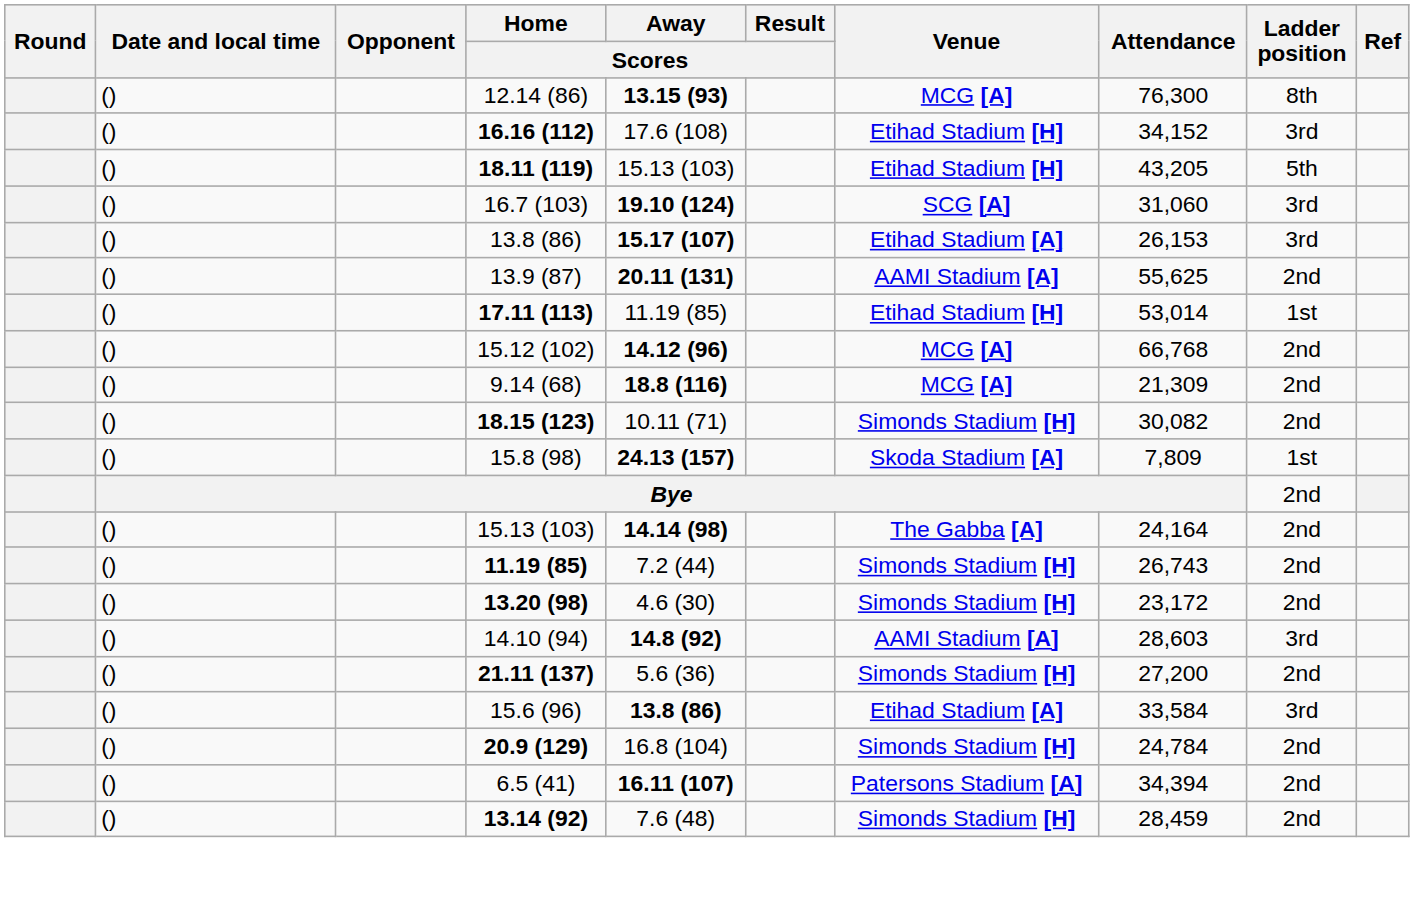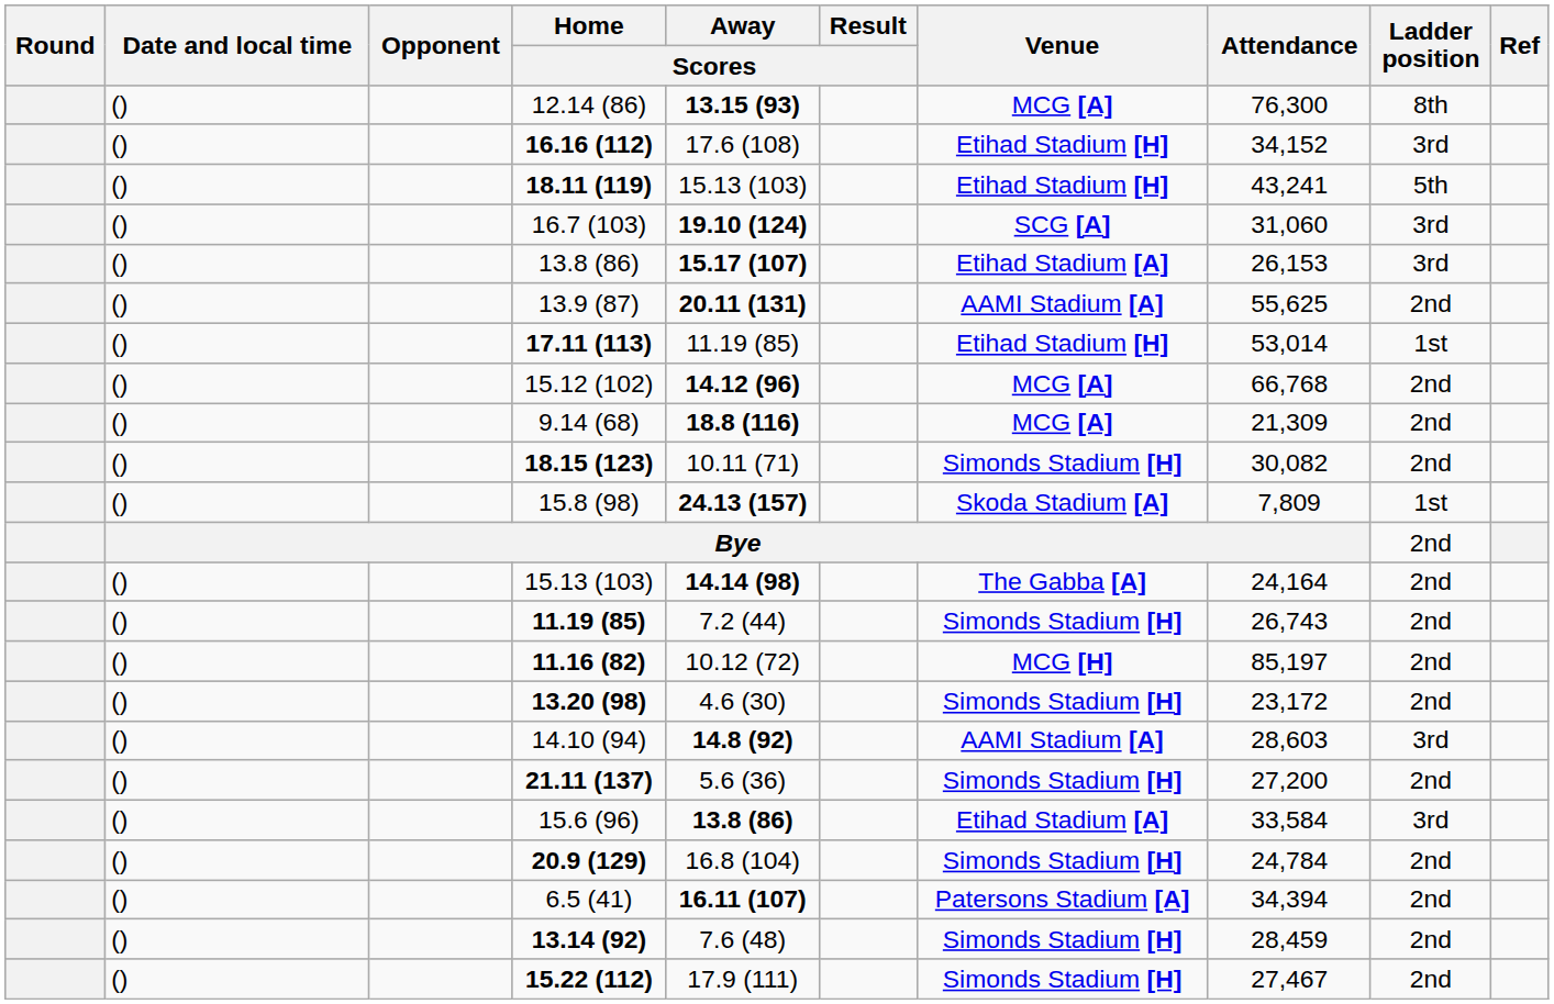 <table class="wikitable plainrowheaders" style="font-size:90%; width:100%; text-align:center;">
 <tr>
 <th scope="col" rowspan="2">Round</th>
 <th scope="col" rowspan="2">Date and local time</th>
 <th scope="col" rowspan="2">Opponent</th>
 <th scope="col">Home</th>
 <th scope="col">Away</th>
 <th scope="col">Result</th>
 <th scope="col" rowspan="2">Venue</th>
 <th scope="col" rowspan="2">Attendance</th>
 <th scope="col" rowspan="2">Ladder<br>position</th>
 <th scope="col" class="unsortable" rowspan=2>Ref</th>
 </tr>
 <tr>
 <th scope="col" colspan="3">Scores</th>
 </tr>
 <tr>
 <th scope="row"></th>
 <td align=left> ()</td>
 <td align=left></td>
 <td>12.14 (86)</td>
 <td><strong>13.15 (93)</strong></td>
 <td></td>
 <td><a href='#'>MCG</a> <span></span><a href='#'><strong>[A]</strong></a></td>
 <td>76,300</td>
 <td>8th</td>
 <td></td>
 </tr>
 <tr>
 <th scope="row"></th>
 <td align=left> ()</td>
 <td align=left></td>
 <td><strong>16.16 (112)</strong></td>
 <td>17.6 (108)</td>
 <td></td>
 <td><a href='#'>Etihad Stadium</a> <span></span><a href='#'><strong>[H]</strong></a></td>
 <td>34,152</td>
 <td>3rd</td>
 <td></td>
 </tr>
 <tr>
 <th scope="row"></th>
 <td align=left> ()</td>
 <td align=left></td>
 <td><strong>18.11 (119)</strong></td>
 <td>15.13 (103)</td>
 <td></td>
 <td><a href='#'>Etihad Stadium</a> <span></span><a href='#'><strong>[H]</strong></a></td>
-<td>43,205</td>
+<td>43,241</td>
 <td>5th</td>
 <td></td>
 </tr>
 <tr>
 <th scope="row"></th>
 <td align=left> ()</td>
 <td align=left></td>
 <td>16.7 (103)</td>
 <td><strong>19.10 (124)</strong></td>
 <td></td>
 <td><a href='#'>SCG</a> <span></span><a href='#'><strong>[A]</strong></a></td>
 <td>31,060</td>
 <td>3rd</td>
 <td></td>
 </tr>
 <tr>
 <th scope="row"></th>
 <td align=left> ()</td>
 <td align=left></td>
 <td>13.8 (86)</td>
 <td><strong>15.17 (107)</strong></td>
 <td></td>
 <td><a href='#'>Etihad Stadium</a> <span></span><a href='#'><strong>[A]</strong></a></td>
 <td>26,153</td>
 <td>3rd</td>
 <td></td>
 </tr>
 <tr>
 <th scope="row"></th>
 <td align=left> ()</td>
 <td align=left></td>
 <td>13.9 (87)</td>
 <td><strong>20.11 (131)</strong></td>
 <td></td>
 <td><a href='#'>AAMI Stadium</a> <span></span><a href='#'><strong>[A]</strong></a></td>
 <td>55,625</td>
 <td>2nd</td>
 <td></td>
 </tr>
 <tr>
 <th scope="row"></th>
 <td align=left> ()</td>
 <td align=left></td>
 <td><strong>17.11 (113)</strong></td>
 <td>11.19 (85)</td>
 <td></td>
 <td><a href='#'>Etihad Stadium</a> <span></span><a href='#'><strong>[H]</strong></a></td>
 <td>53,014</td>
 <td>1st</td>
 <td></td>
 </tr>
 <tr>
 <th scope="row"></th>
 <td align=left> ()</td>
 <td align=left></td>
 <td>15.12 (102)</td>
 <td><strong>14.12 (96)</strong></td>
 <td></td>
 <td><a href='#'>MCG</a> <span></span><a href='#'><strong>[A]</strong></a></td>
 <td>66,768</td>
 <td>2nd</td>
 <td></td>
 </tr>
 <tr>
 <th scope="row"></th>
 <td align=left> ()</td>
 <td align=left></td>
 <td>9.14 (68)</td>
 <td><strong>18.8 (116)</strong></td>
 <td></td>
 <td><a href='#'>MCG</a> <span></span><a href='#'><strong>[A]</strong></a></td>
 <td>21,309</td>
 <td>2nd</td>
 <td></td>
 </tr>
 <tr>
 <th scope="row"></th>
 <td align=left> ()</td>
 <td align=left></td>
 <td><strong>18.15 (123)</strong></td>
 <td>10.11 (71)</td>
 <td></td>
 <td><a href='#'>Simonds Stadium</a> <span></span><a href='#'><strong>[H]</strong></a></td>
 <td>30,082</td>
 <td>2nd</td>
 <td></td>
 </tr>
 <tr>
 <th scope="row"></th>
 <td align=left> ()</td>
 <td align=left></td>
 <td>15.8 (98)</td>
 <td><strong>24.13 (157)</strong></td>
 <td></td>
 <td><a href='#'>Skoda Stadium</a> <span></span><a href='#'><strong>[A]</strong></a></td>
 <td>7,809</td>
 <td>1st</td>
 <td></td>
 </tr>
 <tr>
 <th scope="row"></th>
 <th colspan=7><span><em>Bye</em></span></th>
 <td>2nd</td>
 <th></th>
 </tr>
 <tr>
 <th scope="row"></th>
 <td align=left> ()</td>
 <td align=left></td>
 <td>15.13 (103)</td>
 <td><strong>14.14 (98)</strong></td>
 <td></td>
 <td><a href='#'>The Gabba</a> <span></span><a href='#'><strong>[A]</strong></a></td>
 <td>24,164</td>
 <td>2nd</td>
 <td></td>
 </tr>
 <tr>
 <th scope="row"></th>
 <td align=left> ()</td>
 <td align=left></td>
 <td><strong>11.19 (85)</strong></td>
 <td>7.2 (44)</td>
 <td></td>
 <td><a href='#'>Simonds Stadium</a> <span></span><a href='#'><strong>[H]</strong></a></td>
 <td>26,743</td>
 <td>2nd</td>
 <td></td>
 </tr>
 <tr>
 <th scope="row"></th>
 <td align=left> ()</td>
 <td align=left></td>
+<td><strong>11.16 (82)</strong></td>
+<td>10.12 (72)</td>
+<td></td>
+<td><a href='#'>MCG</a> <span></span><a href='#'><strong>[H]</strong></a></td>
+<td>85,197</td>
+<td>2nd</td>
+<td></td>
+</tr>
+<tr>
+<th scope="row"></th>
+<td align=left> ()</td>
+<td align=left></td>
 <td><strong>13.20 (98)</strong></td>
 <td>4.6 (30)</td>
 <td></td>
 <td><a href='#'>Simonds Stadium</a> <span></span><a href='#'><strong>[H]</strong></a></td>
 <td>23,172</td>
 <td>2nd</td>
 <td></td>
 </tr>
 <tr>
 <th scope="row"></th>
 <td align=left> ()</td>
 <td align=left></td>
 <td>14.10 (94)</td>
 <td><strong>14.8 (92)</strong></td>
 <td></td>
 <td><a href='#'>AAMI Stadium</a> <span></span><a href='#'><strong>[A]</strong></a></td>
 <td>28,603</td>
 <td>3rd</td>
 <td></td>
 </tr>
 <tr>
 <th scope="row"></th>
 <td align=left> ()</td>
 <td align=left></td>
 <td><strong>21.11 (137)</strong></td>
 <td>5.6 (36)</td>
 <td></td>
 <td><a href='#'>Simonds Stadium</a> <span></span><a href='#'><strong>[H]</strong></a></td>
 <td>27,200</td>
 <td>2nd</td>
 <td></td>
 </tr>
 <tr>
 <th scope="row"></th>
 <td align=left> ()</td>
 <td align=left></td>
 <td>15.6 (96)</td>
 <td><strong>13.8 (86)</strong></td>
 <td></td>
 <td><a href='#'>Etihad Stadium</a> <span></span><a href='#'><strong>[A]</strong></a></td>
 <td>33,584</td>
 <td>3rd</td>
 <td></td>
 </tr>
 <tr>
 <th scope="row"></th>
 <td align=left> ()</td>
 <td align=left></td>
 <td><strong>20.9 (129)</strong></td>
 <td>16.8 (104)</td>
 <td></td>
 <td><a href='#'>Simonds Stadium</a> <span></span><a href='#'><strong>[H]</strong></a></td>
 <td>24,784</td>
 <td>2nd</td>
 <td></td>
 </tr>
 <tr>
 <th scope="row"></th>
 <td align=left> ()</td>
 <td align=left></td>
 <td>6.5 (41)</td>
 <td><strong>16.11 (107)</strong></td>
 <td></td>
 <td><a href='#'>Patersons Stadium</a> <span></span><a href='#'><strong>[A]</strong></a></td>
 <td>34,394</td>
 <td>2nd</td>
 <td></td>
 </tr>
 <tr>
 <th scope="row"></th>
 <td align=left> ()</td>
 <td align=left></td>
 <td><strong>13.14 (92)</strong></td>
 <td>7.6 (48)</td>
 <td></td>
 <td><a href='#'>Simonds Stadium</a> <span></span><a href='#'><strong>[H]</strong></a></td>
 <td>28,459</td>
 <td>2nd</td>
 <td></td>
 </tr>
+<tr>
+<th scope="row"></th>
+<td align=left> ()</td>
+<td align=left></td>
+<td><strong>15.22 (112)</strong></td>
+<td>17.9 (111)</td>
+<td></td>
+<td><a href='#'>Simonds Stadium</a> <span></span><a href='#'><strong>[H]</strong></a></td>
+<td>27,467</td>
+<td>2nd</td>
+<td></td>
+</tr>
 </table>
